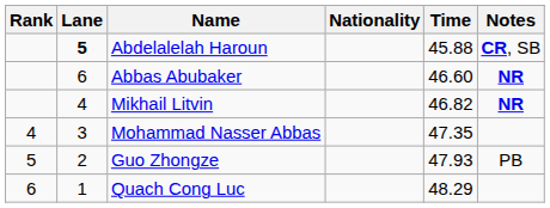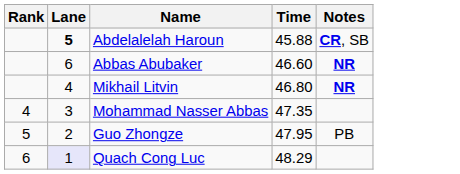 <table class="wikitable sortable" style="text-align:center;font-size:95%">
 <tr>
 <th>Rank</th>
 <th>Lane</th>
 <th>Name</th>
-<th>Nationality</th>
 <th>Time</th>
 <th>Notes</th>
 </tr>
 <tr>
 <td></td>
 <td><strong>5</strong></td>
 <td align=left><a href='#'>Abdelalelah Haroun</a></td>
-<td align=left></td>
 <td>45.88</td>
 <td><strong><a href='#'>CR</a></strong>, SB</td>
 </tr>
 <tr>
 <td></td>
 <td>6</td>
 <td align=left><a href='#'>Abbas Abubaker</a></td>
-<td align=left></td>
 <td>46.60</td>
 <td><strong><a href='#'>NR</a></strong></td>
 </tr>
 <tr>
 <td></td>
 <td>4</td>
 <td align=left><a href='#'>Mikhail Litvin</a></td>
-<td align=left></td>
-<td>46.82</td>
+<td>46.80</td>
 <td><strong><a href='#'>NR</a></strong></td>
 </tr>
 <tr>
 <td>4</td>
 <td>3</td>
 <td align=left><a href='#'>Mohammad Nasser Abbas</a></td>
-<td align=left></td>
 <td>47.35</td>
 <td></td>
 </tr>
 <tr>
 <td>5</td>
 <td>2</td>
 <td align=left><a href='#'>Guo Zhongze</a></td>
-<td align=left></td>
-<td>47.93</td>
+<td>47.95</td>
 <td>PB</td>
 </tr>
 <tr>
 <td>6</td>
-<td>1</td>
+<td style="background: lavender;">1</td>
 <td align=left><a href='#'>Quach Cong Luc</a></td>
-<td align=left></td>
 <td>48.29</td>
 <td></td>
 </tr>
 </table>
